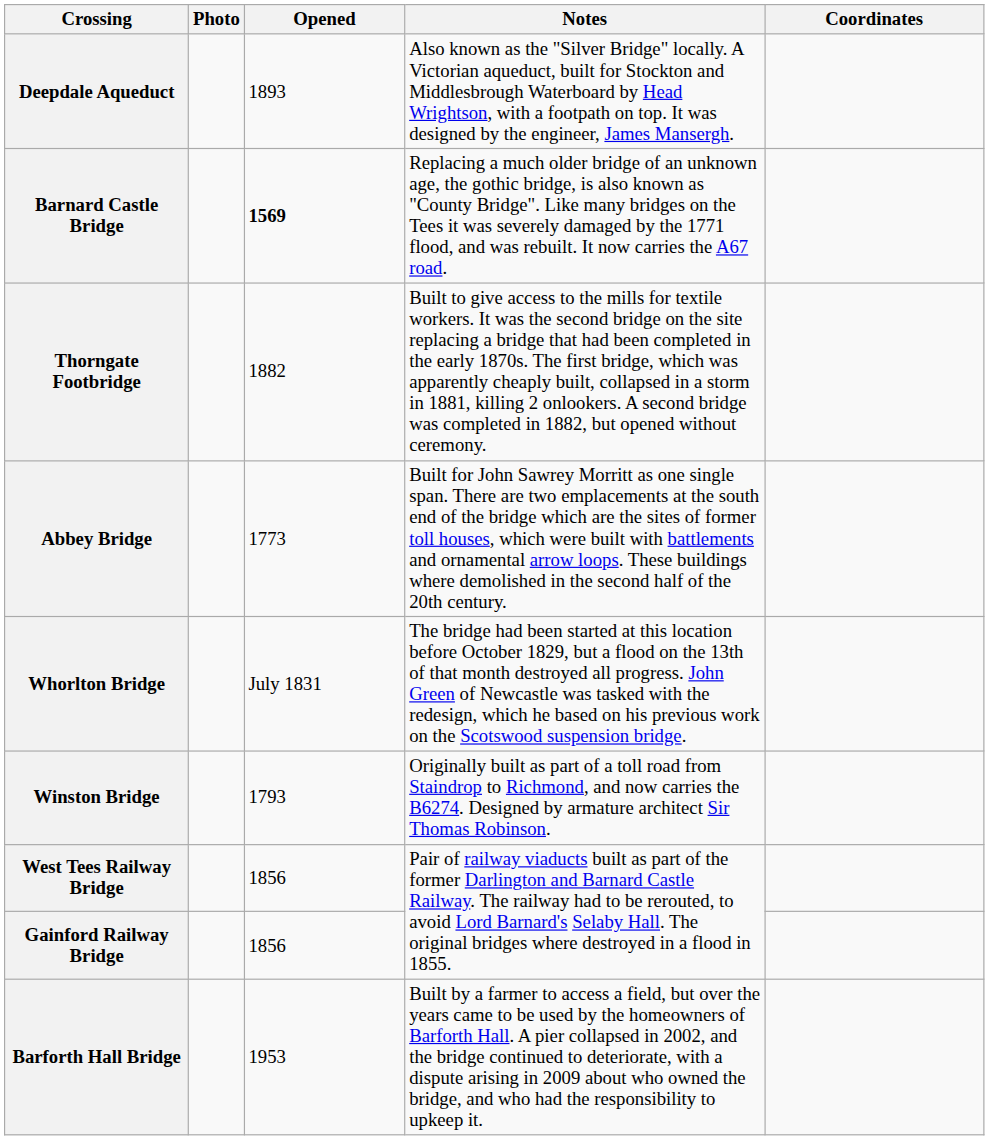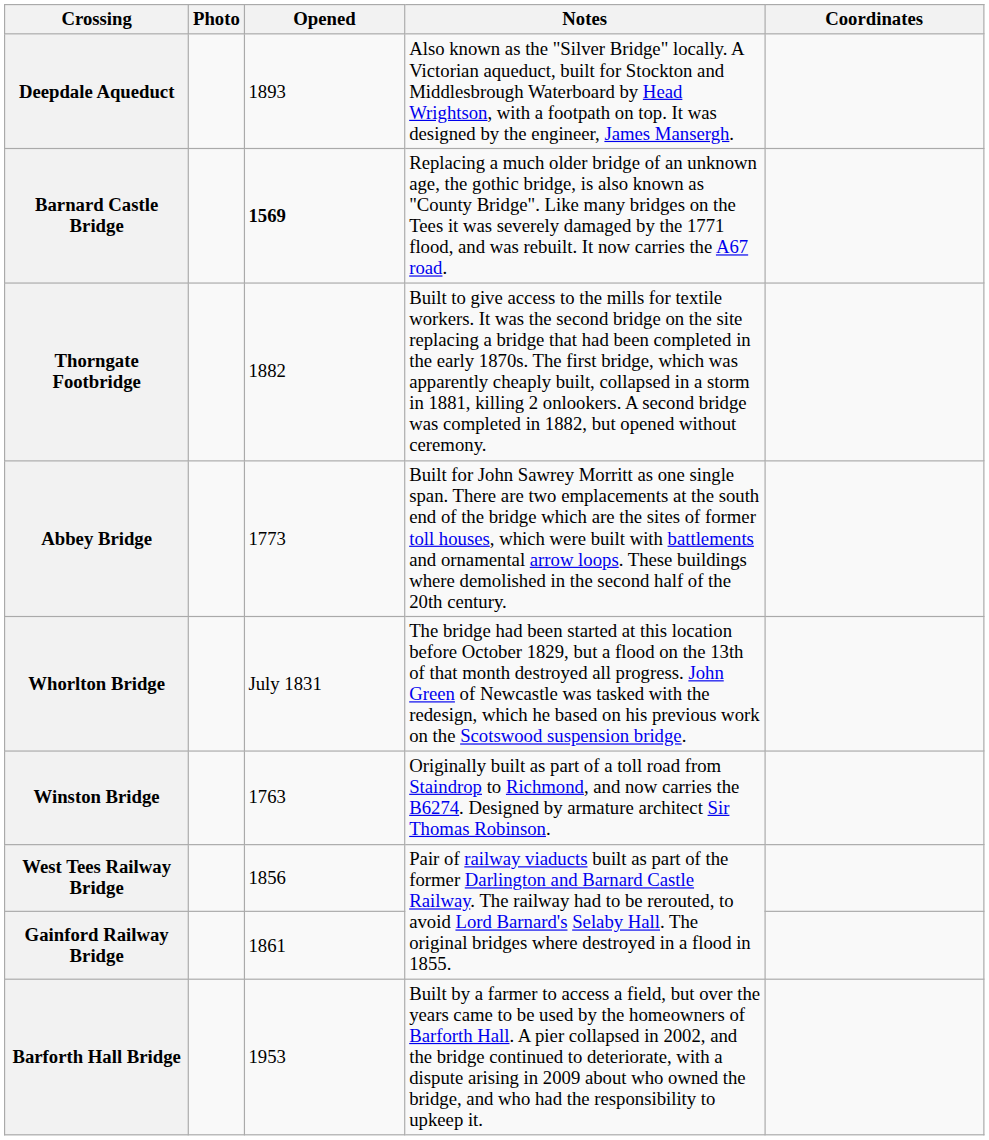 <table class="wikitable plainrowheaders sortable">
 <tr>
 <th scope="col" style="width: 150px;">Crossing</th>
 <th scope="col">Photo</th>
 <th scope="col" style="width: 130px;">Opened</th>
 <th scope="col" style="width: 300px;">Notes</th>
 <th scope="col" style="width: 180px;">Coordinates</th>
 </tr>
 <tr>
 <th>Deepdale Aqueduct</th>
 <td></td>
 <td>1893</td>
 <td>Also known as the "Silver Bridge" locally. A Victorian aqueduct, built for Stockton and Middlesbrough Waterboard by <a href='#'>Head Wrightson</a>, with a footpath on top. It was designed by the engineer, <a href='#'>James Mansergh</a>.</td>
 <td></td>
 </tr>
 <tr>
 <th>Barnard Castle Bridge</th>
 <td></td>
 <td><strong>1569</strong></td>
 <td>Replacing a much older bridge of an unknown age, the gothic bridge, is also known as "County Bridge". Like many bridges on the Tees it was severely damaged by the 1771 flood, and was rebuilt. It now carries the <a href='#'>A67 road</a>.</td>
 <td></td>
 </tr>
 <tr>
 <th>Thorngate Footbridge</th>
 <td></td>
 <td>1882</td>
 <td>Built to give access to the mills for textile workers. It was the second bridge on the site replacing a bridge that had been completed in the early 1870s. The first bridge, which was apparently cheaply built, collapsed in a storm in 1881, killing 2 onlookers. A second bridge was completed in 1882, but opened without ceremony.</td>
 <td></td>
 </tr>
 <tr>
 <th>Abbey Bridge</th>
 <td></td>
 <td>1773</td>
 <td>Built for John Sawrey Morritt as one single span. There are two emplacements at the south end of the bridge which are the sites of former <a href='#'>toll houses</a>, which were built with <a href='#'>battlements</a> and ornamental <a href='#'>arrow loops</a>. These buildings where demolished in the second half of the 20th century.</td>
 <td></td>
 </tr>
 <tr>
 <th>Whorlton Bridge</th>
 <td></td>
 <td>July 1831</td>
 <td>The bridge had been started at this location before October 1829, but a flood on the 13th of that month destroyed all progress. <a href='#'>John Green</a> of Newcastle was tasked with the redesign, which he based on his previous work on the <a href='#'>Scotswood suspension bridge</a>.</td>
 <td></td>
 </tr>
 <tr>
 <th>Winston Bridge</th>
 <td></td>
-<td>1793</td>
+<td>1763</td>
 <td>Originally built as part of a toll road from <a href='#'>Staindrop</a> to <a href='#'>Richmond</a>, and now carries the <a href='#'>B6274</a>. Designed by armature architect <a href='#'>Sir Thomas Robinson</a>.</td>
 <td></td>
 </tr>
 <tr>
 <th>West Tees Railway Bridge</th>
 <td></td>
 <td>1856</td>
 <td rowspan=2>Pair of <a href='#'>railway viaducts</a> built as part of the former <a href='#'>Darlington and Barnard Castle Railway</a>. The railway had to be rerouted, to avoid <a href='#'>Lord Barnard's</a> <a href='#'>Selaby Hall</a>. The original bridges where destroyed in a flood in 1855.</td>
 <td></td>
 </tr>
 <tr>
 <th>Gainford Railway Bridge</th>
 <td></td>
-<td>1856</td>
+<td>1861</td>
 <td></td>
 </tr>
 <tr>
 <th>Barforth Hall Bridge</th>
 <td></td>
 <td>1953</td>
 <td>Built by a farmer to access a field, but over the years came to be used by the homeowners of <a href='#'>Barforth Hall</a>. A pier collapsed in 2002, and the bridge continued to deteriorate, with a dispute arising in 2009 about who owned the bridge, and who had the responsibility to upkeep it.</td>
 <td></td>
 </tr>
 </table>
